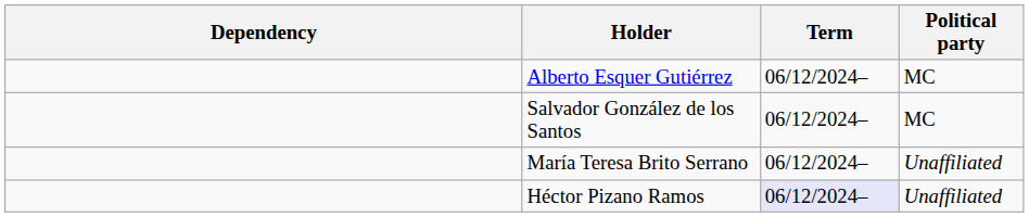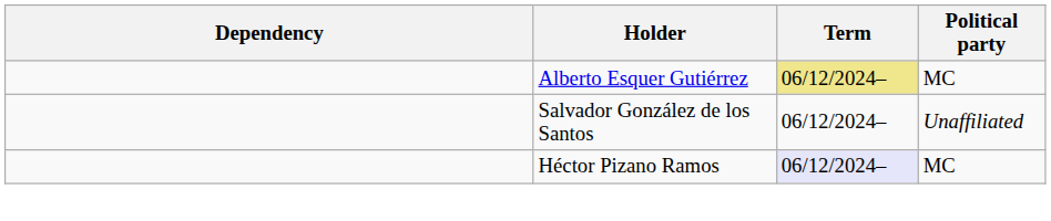 <table class="wikitable">
 <tr>
 <th width=400px>Dependency</th>
 <th width=180px>Holder</th>
 <th width=102px>Term</th>
 <th width=90px>Political party</th>
 </tr>
 <tr>
 <td></td>
 <td><a href='#'>Alberto Esquer Gutiérrez</a></td>
-<td>06/12/2024–</td>
+<td style="background: khaki;">06/12/2024–</td>
 <td>MC </td>
 </tr>
 <tr>
 <td></td>
 <td>Salvador González de los Santos</td>
-<td>06/12/2024–</td>
-<td>MC </td>
-</tr>
-<tr>
-<td></td>
-<td>María Teresa Brito Serrano</td>
 <td>06/12/2024–</td>
 <td><em>Unaffiliated</em></td>
 </tr>
 <tr>
 <td></td>
 <td>Héctor Pizano Ramos</td>
 <td style="background: lavender;">06/12/2024–</td>
-<td><em>Unaffiliated</em></td>
+<td>MC </td>
 </tr>
 </table>
